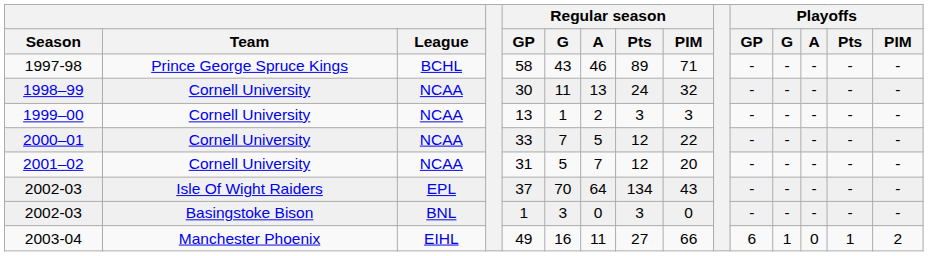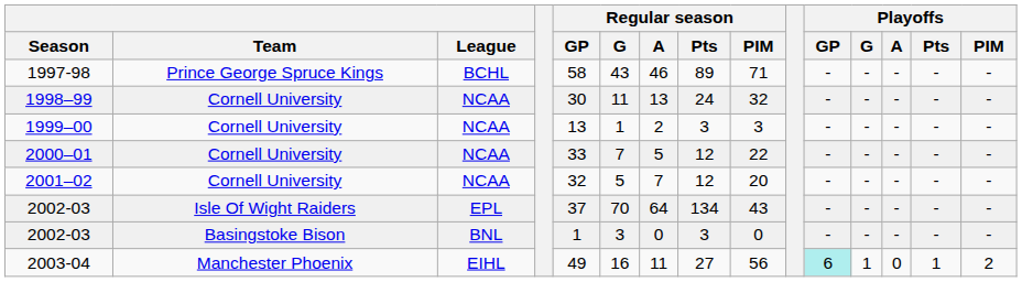 <table class="wikitable"| BORDER="0" CELLPADDING="1" CELLSPACING="0" width="75%" style="text-align:center">
 <tr bgcolor="#e0e0e0">
 <th colspan="3" bgcolor="#ffffff"> </th>
 <th rowspan="99" bgcolor="#ffffff"> </th>
 <th colspan="5">Regular season</th>
 <th rowspan="99" bgcolor="#ffffff"> </th>
 <th colspan="5">Playoffs</th>
 </tr>
 <tr bgcolor="#e0e0e0">
 <th>Season</th>
 <th>Team</th>
 <th>League</th>
 <th>GP</th>
 <th>G</th>
 <th>A</th>
 <th>Pts</th>
 <th>PIM</th>
 <th>GP</th>
 <th>G</th>
 <th>A</th>
 <th>Pts</th>
 <th>PIM</th>
 </tr>
 <tr ALIGN="center">
 <td>1997-98</td>
 <td><a href='#'>Prince George Spruce Kings</a></td>
 <td><a href='#'>BCHL</a></td>
 <td>58</td>
 <td>43</td>
 <td>46</td>
 <td>89</td>
 <td>71</td>
 <td>-</td>
 <td>-</td>
 <td>-</td>
 <td>-</td>
 <td>-</td>
 </tr>
 <tr ALIGN="center" bgcolor="#f0f0f0">
 <td><a href='#'>1998–99</a></td>
 <td><a href='#'>Cornell University</a></td>
 <td><a href='#'>NCAA</a></td>
 <td>30</td>
 <td>11</td>
 <td>13</td>
 <td>24</td>
 <td>32</td>
 <td>-</td>
 <td>-</td>
 <td>-</td>
 <td>-</td>
 <td>-</td>
 </tr>
 <tr ALIGN="center">
 <td><a href='#'>1999–00</a></td>
 <td><a href='#'>Cornell University</a></td>
 <td><a href='#'>NCAA</a></td>
 <td>13</td>
 <td>1</td>
 <td>2</td>
 <td>3</td>
 <td>3</td>
 <td>-</td>
 <td>-</td>
 <td>-</td>
 <td>-</td>
 <td>-</td>
 </tr>
 <tr ALIGN="center" bgcolor="#f0f0f0">
 <td><a href='#'>2000–01</a></td>
 <td><a href='#'>Cornell University</a></td>
 <td><a href='#'>NCAA</a></td>
 <td>33</td>
 <td>7</td>
 <td>5</td>
 <td>12</td>
 <td>22</td>
 <td>-</td>
 <td>-</td>
 <td>-</td>
 <td>-</td>
 <td>-</td>
 </tr>
 <tr ALIGN="center">
 <td><a href='#'>2001–02</a></td>
 <td><a href='#'>Cornell University</a></td>
 <td><a href='#'>NCAA</a></td>
-<td>31</td>
+<td>32</td>
 <td>5</td>
 <td>7</td>
 <td>12</td>
 <td>20</td>
 <td>-</td>
 <td>-</td>
 <td>-</td>
 <td>-</td>
 <td>-</td>
 </tr>
 <tr ALIGN="center" bgcolor="#f0f0f0">
 <td>2002-03</td>
 <td><a href='#'>Isle Of Wight Raiders</a></td>
 <td><a href='#'>EPL</a></td>
 <td>37</td>
 <td>70</td>
 <td>64</td>
 <td>134</td>
 <td>43</td>
 <td>-</td>
 <td>-</td>
 <td>-</td>
 <td>-</td>
 <td>-</td>
 </tr>
 <tr ALIGN="center" bgcolor="#f0f0f0">
 <td>2002-03</td>
 <td><a href='#'>Basingstoke Bison</a></td>
 <td><a href='#'>BNL</a></td>
 <td>1</td>
 <td>3</td>
 <td>0</td>
 <td>3</td>
 <td>0</td>
 <td>-</td>
 <td>-</td>
 <td>-</td>
 <td>-</td>
 <td>-</td>
 </tr>
 <tr ALIGN="center">
 <td>2003-04</td>
 <td><a href='#'>Manchester Phoenix</a></td>
 <td><a href='#'>EIHL</a></td>
 <td>49</td>
 <td>16</td>
 <td>11</td>
 <td>27</td>
-<td>66</td>
-<td>6</td>
+<td>56</td>
+<td style="background: paleturquoise;">6</td>
 <td>1</td>
 <td>0</td>
 <td>1</td>
 <td>2</td>
 </tr>
 </table>
